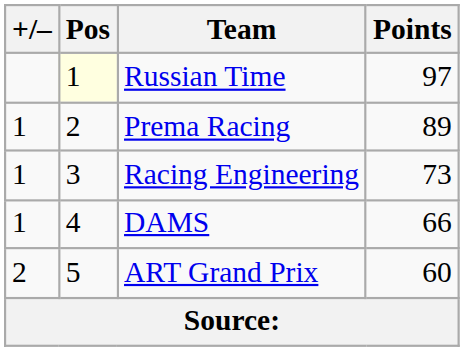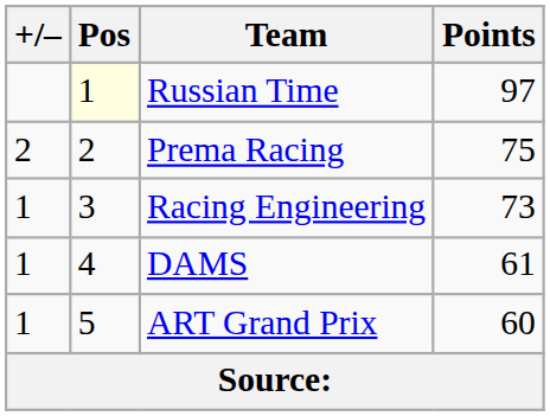 <table class="wikitable" style="font-size: 85%;">
 <tr>
 <th scope="col">+/–</th>
 <th scope="col">Pos</th>
 <th scope="col">Team</th>
 <th scope="col">Points</th>
 </tr>
 <tr>
 <td align="left"></td>
 <td scope="row" style="background: lightyellow;">1</td>
 <td> <a href='#'>Russian Time</a></td>
 <td align="right">97</td>
 </tr>
 <tr>
-<td align="left"> 1</td>
+<td align="left"> 2</td>
 <td scope="row">2</td>
 <td> <a href='#'>Prema Racing</a></td>
-<td align="right">89</td>
+<td align="right">75</td>
 </tr>
 <tr>
 <td align="left"> 1</td>
 <td scope="row">3</td>
 <td> <a href='#'>Racing Engineering</a></td>
 <td align="right">73</td>
 </tr>
 <tr>
 <td align="left"> 1</td>
 <td scope="row">4</td>
 <td> <a href='#'>DAMS</a></td>
-<td align="right">66</td>
+<td align="right">61</td>
 </tr>
 <tr>
-<td align="left"> 2</td>
+<td align="left"> 1</td>
 <td scope="row">5</td>
 <td> <a href='#'>ART Grand Prix</a></td>
 <td align="right">60</td>
 </tr>
 <tr>
 <th colspan="4">Source:</th>
 </tr>
 </table>
